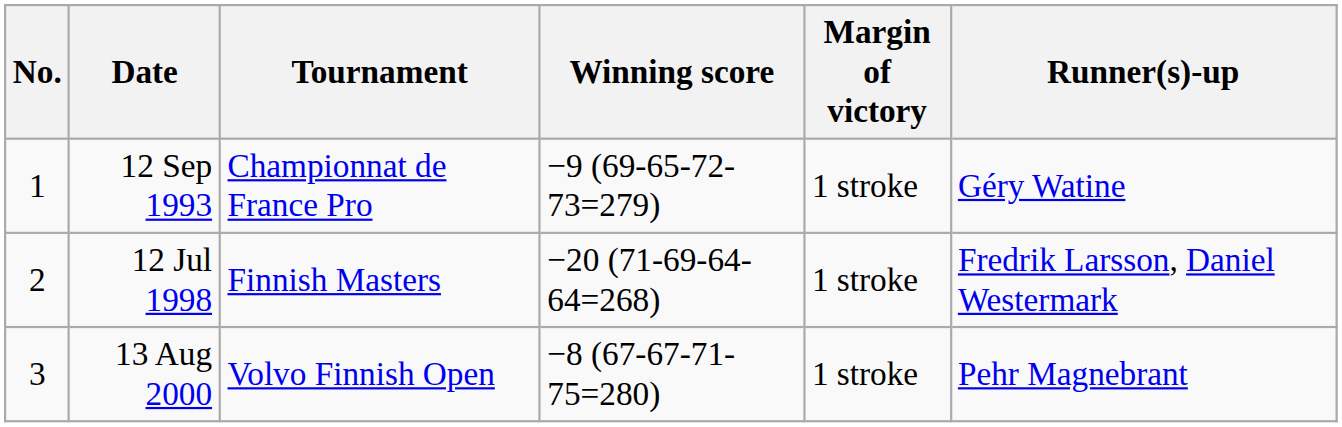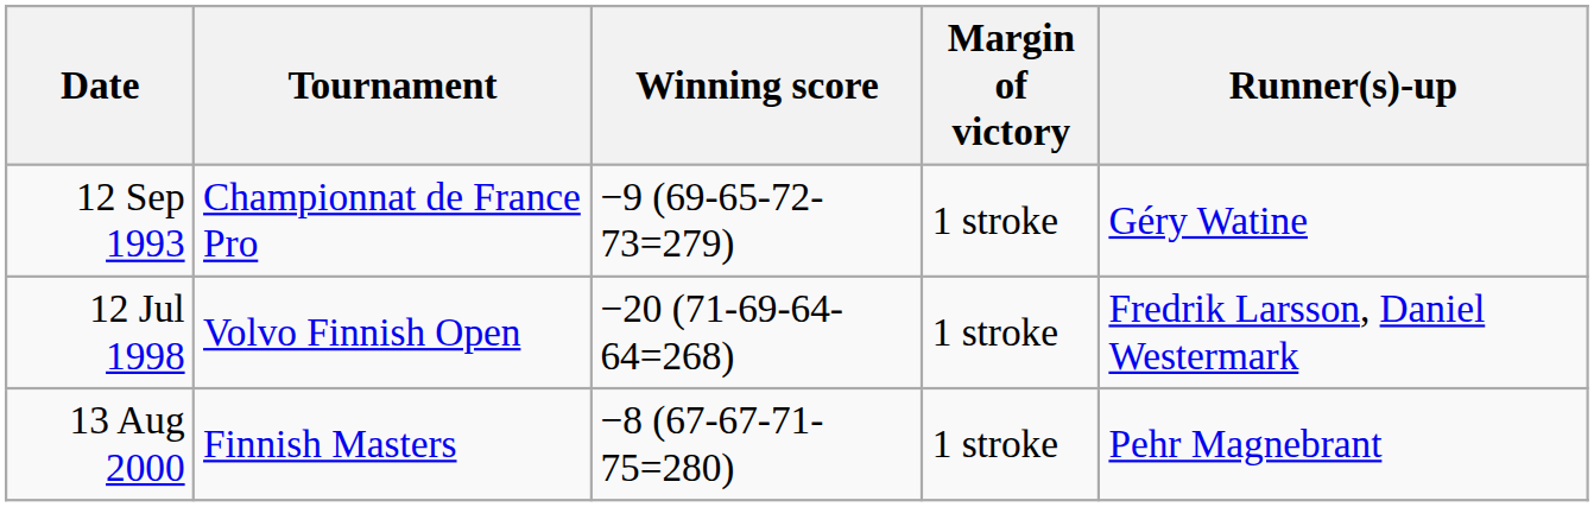 <table class="wikitable" style="font-size:95%;">
 <tr>
-<th>No.</th>
 <th>Date</th>
 <th>Tournament</th>
 <th>Winning score</th>
 <th>Margin of<br>victory</th>
 <th>Runner(s)-up</th>
 </tr>
 <tr>
-<td align=center>1</td>
 <td align=right>12 Sep <a href='#'>1993</a></td>
 <td><a href='#'>Championnat de France Pro</a></td>
 <td>−9 (69-65-72-73=279)</td>
 <td>1 stroke</td>
 <td> <a href='#'>Géry Watine</a></td>
 </tr>
 <tr>
-<td align=center>2</td>
 <td align=right>12 Jul <a href='#'>1998</a></td>
-<td><a href='#'>Finnish Masters</a></td>
+<td><a href='#'>Volvo Finnish Open</a></td>
 <td>−20 (71-69-64-64=268)</td>
 <td>1 stroke</td>
 <td> <a href='#'>Fredrik Larsson</a>,  <a href='#'>Daniel Westermark</a></td>
 </tr>
 <tr>
-<td align=center>3</td>
 <td align=right>13 Aug <a href='#'>2000</a></td>
-<td><a href='#'>Volvo Finnish Open</a></td>
+<td><a href='#'>Finnish Masters</a></td>
 <td>−8 (67-67-71-75=280)</td>
 <td>1 stroke</td>
 <td> <a href='#'>Pehr Magnebrant</a></td>
 </tr>
 </table>
